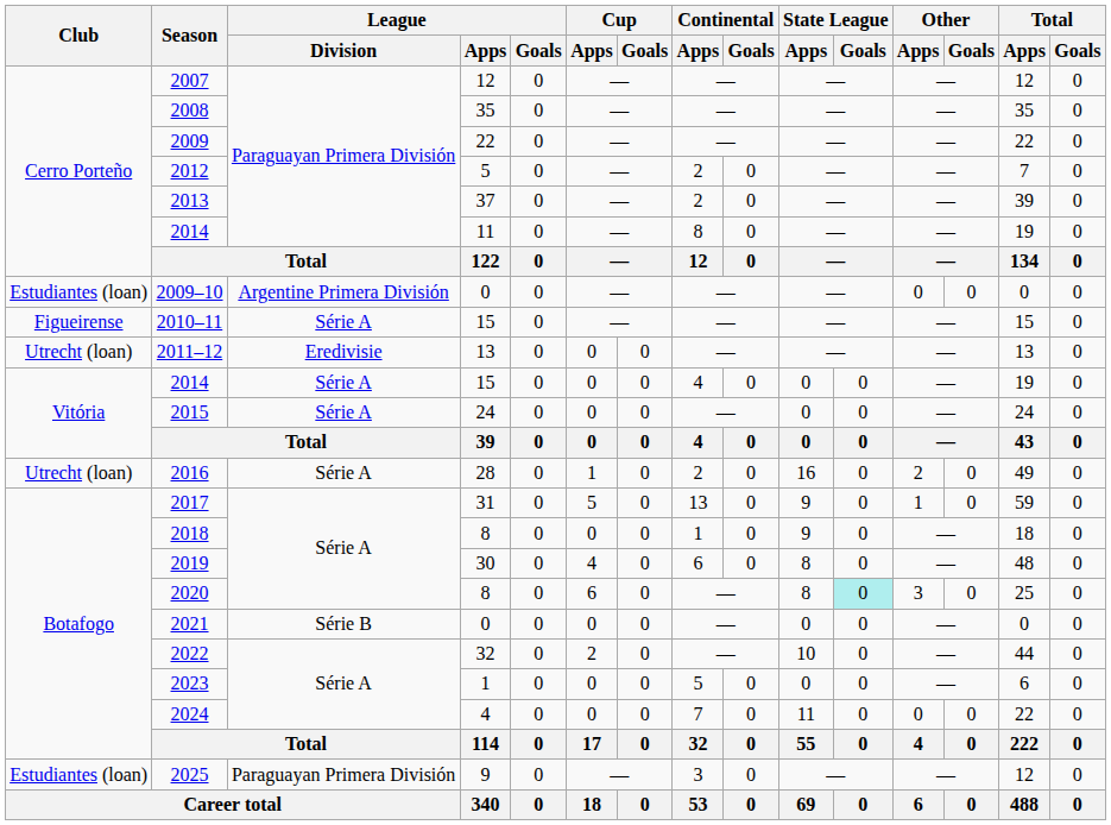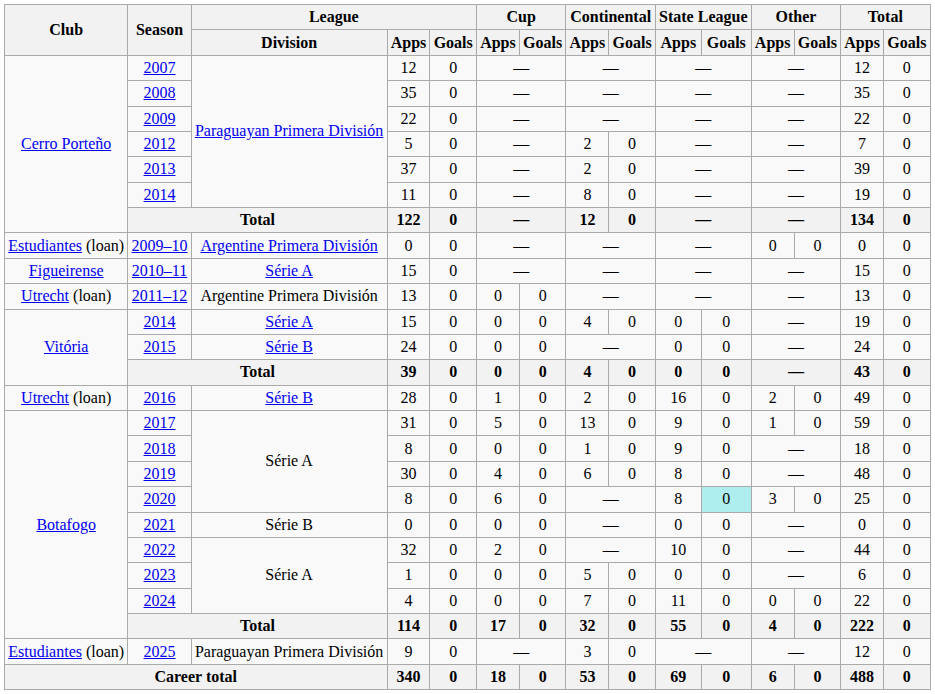 <table class="wikitable" style="text-align:center">
 <tr>
 <th rowspan="2">Club</th>
 <th rowspan="2">Season</th>
 <th colspan="3">League</th>
 <th colspan="2">Cup</th>
 <th colspan="2">Continental</th>
 <th colspan="2">State League</th>
 <th colspan="2">Other</th>
 <th colspan="2">Total</th>
 </tr>
 <tr>
 <th>Division</th>
 <th>Apps</th>
 <th>Goals</th>
 <th>Apps</th>
 <th>Goals</th>
 <th>Apps</th>
 <th>Goals</th>
 <th>Apps</th>
 <th>Goals</th>
 <th>Apps</th>
 <th>Goals</th>
 <th>Apps</th>
 <th>Goals</th>
 </tr>
 <tr>
 <td rowspan="7"><a href='#'>Cerro Porteño</a></td>
 <td><a href='#'>2007</a></td>
 <td rowspan="6"><a href='#'>Paraguayan Primera División</a></td>
 <td>12</td>
 <td>0</td>
 <td colspan="2">—</td>
 <td colspan="2">—</td>
 <td colspan="2">—</td>
 <td colspan="2">—</td>
 <td>12</td>
 <td>0</td>
 </tr>
 <tr>
 <td><a href='#'>2008</a></td>
 <td>35</td>
 <td>0</td>
 <td colspan="2">—</td>
 <td colspan="2">—</td>
 <td colspan="2">—</td>
 <td colspan="2">—</td>
 <td>35</td>
 <td>0</td>
 </tr>
 <tr>
 <td><a href='#'>2009</a></td>
 <td>22</td>
 <td>0</td>
 <td colspan="2">—</td>
 <td colspan="2">—</td>
 <td colspan="2">—</td>
 <td colspan="2">—</td>
 <td>22</td>
 <td>0</td>
 </tr>
 <tr>
 <td><a href='#'>2012</a></td>
 <td>5</td>
 <td>0</td>
 <td colspan="2">—</td>
 <td>2</td>
 <td>0</td>
 <td colspan="2">—</td>
 <td colspan="2">—</td>
 <td>7</td>
 <td>0</td>
 </tr>
 <tr>
 <td><a href='#'>2013</a></td>
 <td>37</td>
 <td>0</td>
 <td colspan="2">—</td>
 <td>2</td>
 <td>0</td>
 <td colspan="2">—</td>
 <td colspan="2">—</td>
 <td>39</td>
 <td>0</td>
 </tr>
 <tr>
 <td><a href='#'>2014</a></td>
 <td>11</td>
 <td>0</td>
 <td colspan="2">—</td>
 <td>8</td>
 <td>0</td>
 <td colspan="2">—</td>
 <td colspan="2">—</td>
 <td>19</td>
 <td>0</td>
 </tr>
 <tr>
 <th colspan="2">Total</th>
 <th>122</th>
 <th>0</th>
 <th colspan="2">—</th>
 <th>12</th>
 <th>0</th>
 <th colspan="2">—</th>
 <th colspan="2">—</th>
 <th>134</th>
 <th>0</th>
 </tr>
 <tr>
 <td><a href='#'>Estudiantes</a> (loan)</td>
 <td><a href='#'>2009–10</a></td>
 <td><a href='#'>Argentine Primera División</a></td>
 <td>0</td>
 <td>0</td>
 <td colspan="2">—</td>
 <td colspan="2">—</td>
 <td colspan="2">—</td>
 <td>0</td>
 <td>0</td>
 <td>0</td>
 <td>0</td>
 </tr>
 <tr>
 <td><a href='#'>Figueirense</a></td>
 <td><a href='#'>2010–11</a></td>
 <td><a href='#'>Série A</a></td>
 <td>15</td>
 <td>0</td>
 <td colspan="2">—</td>
 <td colspan="2">—</td>
 <td colspan="2">—</td>
 <td colspan="2">—</td>
 <td>15</td>
 <td>0</td>
 </tr>
 <tr>
 <td><a href='#'>Utrecht</a> (loan)</td>
 <td><a href='#'>2011–12</a></td>
-<td><a href='#'>Eredivisie</a></td>
+<td>Argentine Primera División</td>
 <td>13</td>
 <td>0</td>
 <td>0</td>
 <td>0</td>
 <td colspan="2">—</td>
 <td colspan="2">—</td>
 <td colspan="2">—</td>
 <td>13</td>
 <td>0</td>
 </tr>
 <tr>
 <td rowspan="3"><a href='#'>Vitória</a></td>
 <td><a href='#'>2014</a></td>
 <td><a href='#'>Série A</a></td>
 <td>15</td>
 <td>0</td>
 <td>0</td>
 <td>0</td>
 <td>4</td>
 <td>0</td>
 <td>0</td>
 <td>0</td>
 <td colspan="2">—</td>
 <td>19</td>
 <td>0</td>
 </tr>
 <tr>
 <td><a href='#'>2015</a></td>
-<td><a href='#'>Série A</a></td>
+<td><a href='#'>Série B</a></td>
 <td>24</td>
 <td>0</td>
 <td>0</td>
 <td>0</td>
 <td colspan="2">—</td>
 <td>0</td>
 <td>0</td>
 <td colspan="2">—</td>
 <td>24</td>
 <td>0</td>
 </tr>
 <tr>
 <th colspan="2">Total</th>
 <th>39</th>
 <th>0</th>
 <th>0</th>
 <th>0</th>
 <th>4</th>
 <th>0</th>
 <th>0</th>
 <th>0</th>
 <th colspan="2">—</th>
 <th>43</th>
 <th>0</th>
 </tr>
 <tr>
 <td><a href='#'>Utrecht</a> (loan)</td>
 <td><a href='#'>2016</a></td>
-<td>Série A</td>
+<td><a href='#'>Série B</a></td>
 <td>28</td>
 <td>0</td>
 <td>1</td>
 <td>0</td>
 <td>2</td>
 <td>0</td>
 <td>16</td>
 <td>0</td>
 <td>2</td>
 <td>0</td>
 <td>49</td>
 <td>0</td>
 </tr>
 <tr>
 <td rowspan="9"><a href='#'>Botafogo</a></td>
 <td><a href='#'>2017</a></td>
 <td rowspan="4">Série A</td>
 <td>31</td>
 <td>0</td>
 <td>5</td>
 <td>0</td>
 <td>13</td>
 <td>0</td>
 <td>9</td>
 <td>0</td>
 <td>1</td>
 <td>0</td>
 <td>59</td>
 <td>0</td>
 </tr>
 <tr>
 <td><a href='#'>2018</a></td>
 <td>8</td>
 <td>0</td>
 <td>0</td>
 <td>0</td>
 <td>1</td>
 <td>0</td>
 <td>9</td>
 <td>0</td>
 <td colspan="2">—</td>
 <td>18</td>
 <td>0</td>
 </tr>
 <tr>
 <td><a href='#'>2019</a></td>
 <td>30</td>
 <td>0</td>
 <td>4</td>
 <td>0</td>
 <td>6</td>
 <td>0</td>
 <td>8</td>
 <td>0</td>
 <td colspan="2">—</td>
 <td>48</td>
 <td>0</td>
 </tr>
 <tr>
 <td><a href='#'>2020</a></td>
 <td>8</td>
 <td>0</td>
 <td>6</td>
 <td>0</td>
 <td colspan="2">—</td>
 <td>8</td>
 <td style="background: paleturquoise;">0</td>
 <td>3</td>
 <td>0</td>
 <td>25</td>
 <td>0</td>
 </tr>
 <tr>
 <td><a href='#'>2021</a></td>
 <td>Série B</td>
 <td>0</td>
 <td>0</td>
 <td>0</td>
 <td>0</td>
 <td colspan="2">—</td>
 <td>0</td>
 <td>0</td>
 <td colspan="2">—</td>
 <td>0</td>
 <td>0</td>
 </tr>
 <tr>
 <td><a href='#'>2022</a></td>
 <td rowspan="3">Série A</td>
 <td>32</td>
 <td>0</td>
 <td>2</td>
 <td>0</td>
 <td colspan="2">—</td>
 <td>10</td>
 <td>0</td>
 <td colspan="2">—</td>
 <td>44</td>
 <td>0</td>
 </tr>
 <tr>
 <td><a href='#'>2023</a></td>
 <td>1</td>
 <td>0</td>
 <td>0</td>
 <td>0</td>
 <td>5</td>
 <td>0</td>
 <td>0</td>
 <td>0</td>
 <td colspan="2">—</td>
 <td>6</td>
 <td>0</td>
 </tr>
 <tr>
 <td><a href='#'>2024</a></td>
 <td>4</td>
 <td>0</td>
 <td>0</td>
 <td>0</td>
 <td>7</td>
 <td>0</td>
 <td>11</td>
 <td>0</td>
 <td>0</td>
 <td>0</td>
 <td>22</td>
 <td>0</td>
 </tr>
 <tr>
 <th colspan="2">Total</th>
 <th>114</th>
 <th>0</th>
 <th>17</th>
 <th>0</th>
 <th>32</th>
 <th>0</th>
 <th>55</th>
 <th>0</th>
 <th>4</th>
 <th>0</th>
 <th>222</th>
 <th>0</th>
 </tr>
 <tr>
 <td><a href='#'>Estudiantes</a> (loan)</td>
 <td><a href='#'>2025</a></td>
 <td>Paraguayan Primera División</td>
 <td>9</td>
 <td>0</td>
 <td colspan="2">—</td>
 <td>3</td>
 <td>0</td>
 <td colspan="2">—</td>
 <td colspan="2">—</td>
 <td>12</td>
 <td>0</td>
 </tr>
 <tr>
 <th colspan="3">Career total</th>
 <th>340</th>
 <th>0</th>
 <th>18</th>
 <th>0</th>
 <th>53</th>
 <th>0</th>
 <th>69</th>
 <th>0</th>
 <th>6</th>
 <th>0</th>
 <th>488</th>
 <th>0</th>
 </tr>
 </table>
